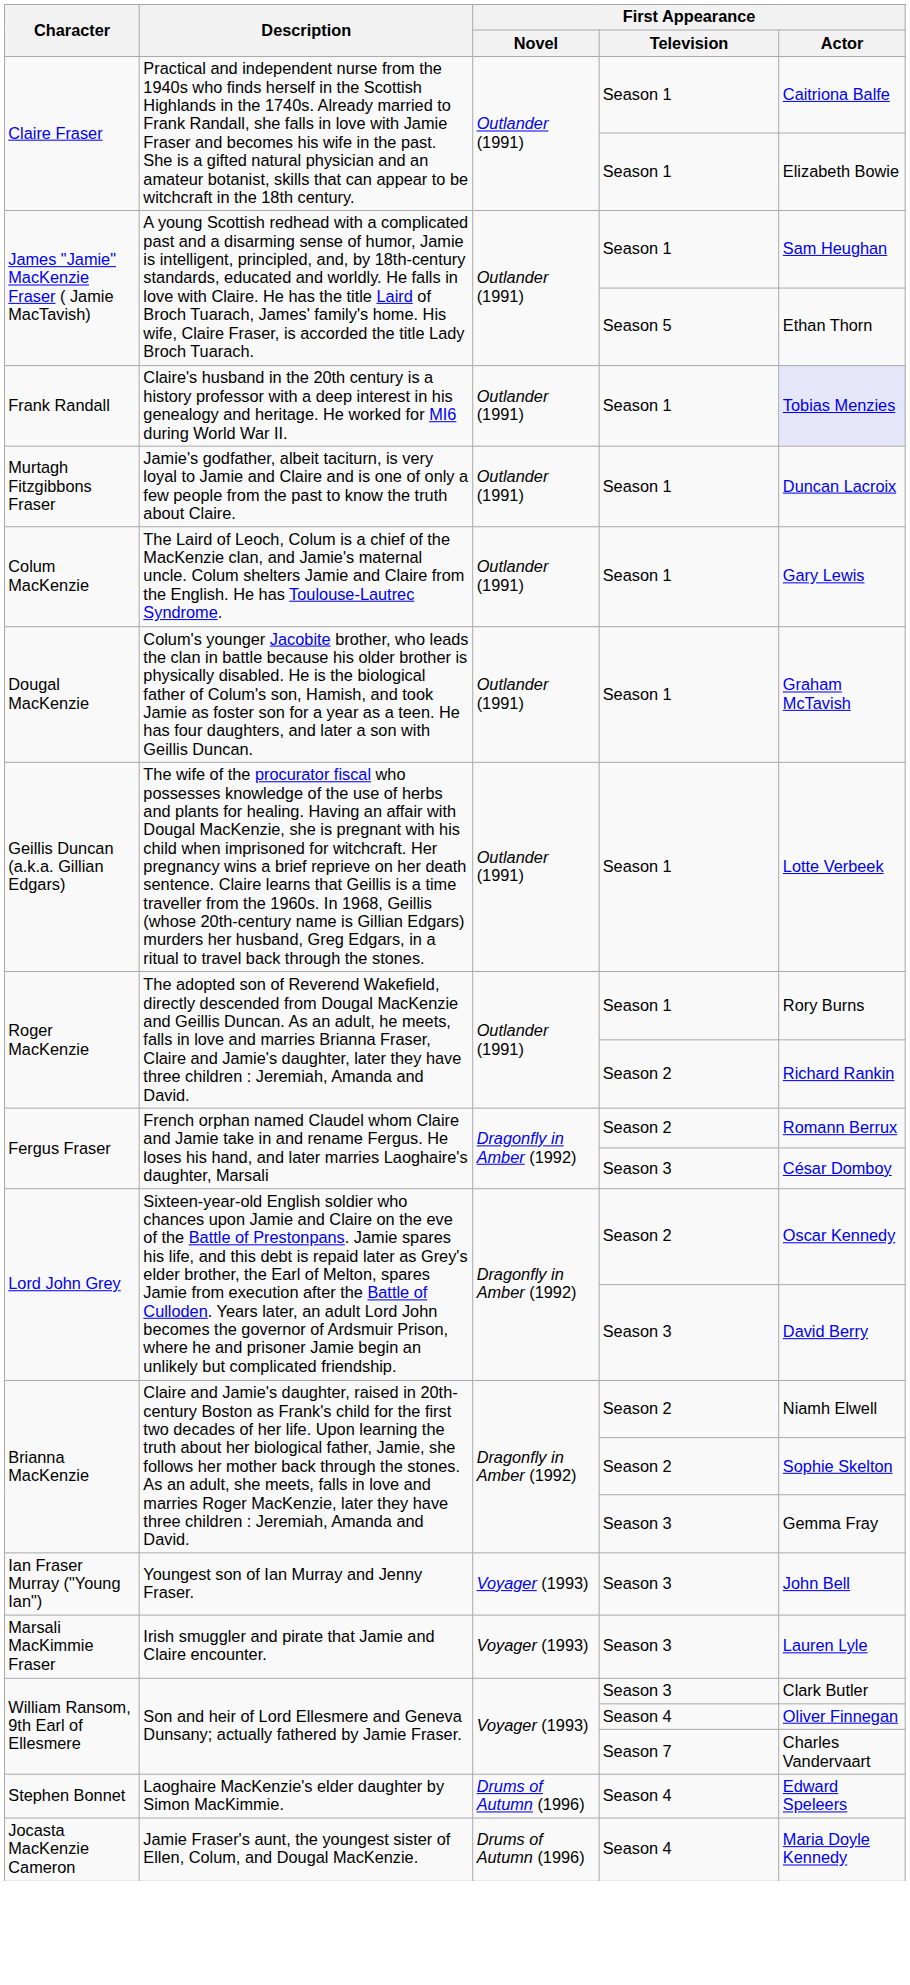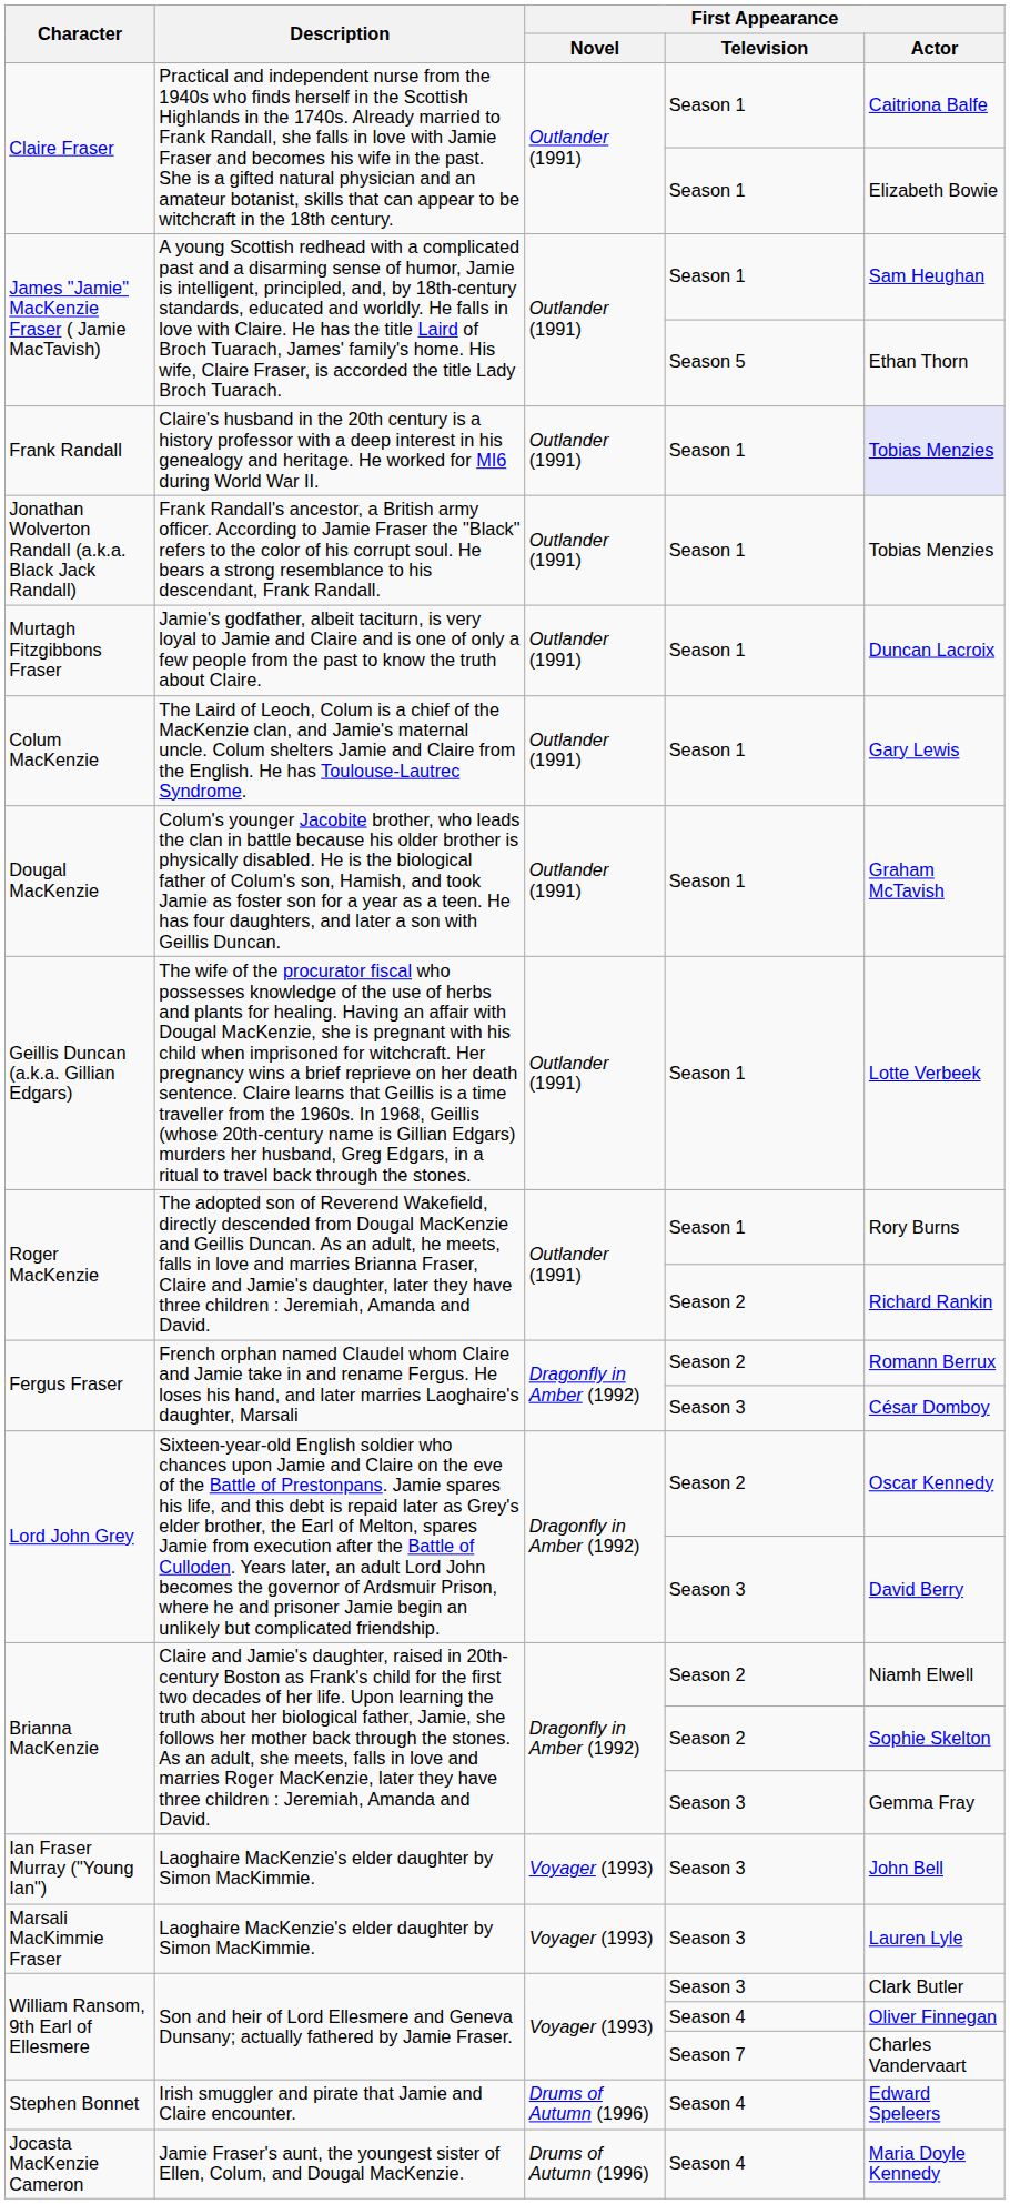 <table class="wikitable plainrowheaders" width="100%">
 <tr>
 <th rowspan="2" style="width:15%;">Character</th>
 <th rowspan="2" class="unsortable">Description</th>
 <th colspan="3">First Appearance</th>
 </tr>
 <tr>
 <th style="width:14%;">Novel</th>
 <th style="width:20%;">Television</th>
 <th style="width:14%;">Actor</th>
 </tr>
 <tr>
 <td rowspan="2"><a href='#'>Claire Fraser</a></td>
 <td rowspan="2">Practical and independent nurse from the 1940s who finds herself in the Scottish Highlands in the 1740s. Already married to Frank Randall, she falls in love with Jamie Fraser and becomes his wife in the past. She is a gifted natural physician and an amateur botanist, skills that can appear to be witchcraft in the 18th century.</td>
 <td rowspan="2"><em><a href='#'>Outlander</a></em> (1991)</td>
 <td>Season 1 </td>
 <td><a href='#'>Caitriona Balfe</a></td>
 </tr>
 <tr>
 <td>Season 1 </td>
 <td>Elizabeth Bowie </td>
 </tr>
 <tr>
 <td rowspan="2"><a href='#'>James "Jamie" MacKenzie Fraser</a> ( Jamie MacTavish)</td>
 <td rowspan="2">A young Scottish redhead with a complicated past and a disarming sense of humor, Jamie is intelligent, principled, and, by 18th-century standards, educated and worldly. He falls in love with Claire. He has the title <a href='#'>Laird</a>  of Broch  Tuarach, James' family's home. His wife, Claire Fraser, is accorded the title Lady Broch Tuarach.</td>
 <td rowspan="2"><em>Outlander</em> (1991)</td>
 <td>Season 1 </td>
 <td><a href='#'>Sam Heughan</a></td>
 </tr>
 <tr>
 <td>Season 5 </td>
 <td>Ethan Thorn </td>
 </tr>
 <tr>
 <td>Frank Randall</td>
 <td>Claire's husband in the 20th century is a history professor with a deep interest in his genealogy and heritage. He worked for <a href='#'>MI6</a> during World War II.</td>
 <td><em>Outlander</em> (1991)</td>
 <td>Season 1 </td>
 <td style="background: lavender;"><a href='#'>Tobias Menzies</a></td>
+</tr>
+<tr>
+<td>Jonathan Wolverton Randall (a.k.a. Black Jack Randall)</td>
+<td>Frank Randall's ancestor, a British army officer.  According to Jamie Fraser the "Black" refers to the color of his corrupt soul. He bears a strong resemblance to his descendant, Frank Randall.</td>
+<td><em>Outlander</em> (1991)</td>
+<td>Season 1 </td>
+<td>Tobias Menzies</td>
 </tr>
 <tr>
 <td>Murtagh Fitzgibbons Fraser</td>
 <td>Jamie's godfather, albeit taciturn, is very loyal to Jamie and Claire and is one of only a few people from the past to know the truth about Claire.</td>
 <td><em>Outlander</em> (1991)</td>
 <td>Season 1 </td>
 <td><a href='#'>Duncan Lacroix</a></td>
 </tr>
 <tr>
 <td>Colum MacKenzie</td>
 <td>The Laird of Leoch,  Colum is a chief of the MacKenzie clan, and Jamie's maternal uncle. Colum shelters Jamie and Claire from the English. He has <a href='#'>Toulouse-Lautrec Syndrome</a>.</td>
 <td><em>Outlander</em> (1991)</td>
 <td>Season 1 </td>
 <td><a href='#'>Gary Lewis</a></td>
 </tr>
 <tr>
 <td>Dougal MacKenzie</td>
 <td>Colum's younger <a href='#'>Jacobite</a> brother, who leads the clan in battle because his older brother is physically disabled. He is the biological father of Colum's son, Hamish, and took Jamie as foster son for a year as a teen. He has four daughters, and later a son with Geillis Duncan.</td>
 <td><em>Outlander</em> (1991)</td>
 <td>Season 1 </td>
 <td><a href='#'>Graham McTavish</a></td>
 </tr>
 <tr>
 <td>Geillis Duncan (a.k.a. Gillian Edgars)</td>
 <td>The wife of the <a href='#'>procurator fiscal</a> who possesses knowledge of the use of herbs and plants for healing. Having an affair with Dougal MacKenzie, she is pregnant with his child when imprisoned for witchcraft. Her pregnancy wins a brief reprieve on her death sentence. Claire learns that Geillis is a time traveller from the 1960s. In 1968, Geillis (whose 20th-century name is Gillian Edgars) murders her husband, Greg Edgars, in a ritual to travel back through the stones.</td>
 <td><em>Outlander</em> (1991)</td>
 <td>Season 1 </td>
 <td><a href='#'>Lotte Verbeek</a></td>
 </tr>
 <tr>
 <td rowspan="2">Roger MacKenzie</td>
 <td rowspan="2">The adopted son of Reverend Wakefield, directly descended from Dougal MacKenzie and Geillis Duncan. As an adult, he meets, falls in love and marries Brianna Fraser, Claire and Jamie's daughter, later they have three children : Jeremiah, Amanda and David.</td>
 <td rowspan="2"><em>Outlander</em> (1991)</td>
 <td>Season 1 </td>
 <td>Rory Burns </td>
 </tr>
 <tr>
 <td>Season 2 </td>
 <td><a href='#'>Richard Rankin</a></td>
 </tr>
 <tr>
 <td rowspan="2">Fergus Fraser</td>
 <td rowspan="2">French orphan named Claudel whom Claire and Jamie take in and rename Fergus. He loses his hand, and later marries Laoghaire's daughter, Marsali</td>
 <td rowspan="2"><em><a href='#'>Dragonfly in Amber</a></em> (1992)</td>
 <td>Season 2 </td>
 <td><a href='#'>Romann Berrux</a> </td>
 </tr>
 <tr>
 <td>Season 3 </td>
 <td><a href='#'>César Domboy</a></td>
 </tr>
 <tr>
 <td rowspan="2"><a href='#'>Lord John Grey</a></td>
 <td rowspan="2">Sixteen-year-old English soldier who chances upon Jamie and Claire on the eve of the <a href='#'>Battle of Prestonpans</a>. Jamie spares his life, and this debt is repaid later as Grey's elder brother, the Earl of Melton, spares Jamie from execution after the <a href='#'>Battle of Culloden</a>. Years later, an adult Lord John becomes the governor of Ardsmuir Prison, where he and prisoner Jamie begin an unlikely but complicated friendship.</td>
 <td rowspan="2"><em>Dragonfly in Amber</em> (1992)</td>
 <td>Season 2 </td>
 <td><a href='#'>Oscar Kennedy</a> </td>
 </tr>
 <tr>
 <td>Season 3 </td>
 <td><a href='#'>David Berry</a></td>
 </tr>
 <tr>
 <td rowspan="3">Brianna MacKenzie</td>
 <td rowspan="3">Claire and Jamie's daughter, raised in 20th-century Boston as Frank's child for the first two decades of her life. Upon learning the truth about her biological father, Jamie, she follows her mother back through the stones. As an adult, she meets, falls in love and marries Roger MacKenzie, later they have three children : Jeremiah, Amanda and David.</td>
 <td rowspan="3"><em>Dragonfly in Amber</em> (1992)</td>
 <td>Season 2 </td>
 <td>Niamh Elwell </td>
 </tr>
 <tr>
 <td>Season 2  </td>
 <td><a href='#'>Sophie Skelton</a></td>
 </tr>
 <tr>
 <td>Season 3 </td>
 <td>Gemma Fray </td>
 </tr>
 <tr>
 <td>Ian Fraser Murray ("Young Ian")</td>
-<td>Youngest son of Ian Murray and Jenny Fraser.</td>
+<td>Laoghaire MacKenzie's elder daughter by Simon MacKimmie.</td>
 <td><em><a href='#'>Voyager</a></em> (1993)</td>
 <td>Season 3 </td>
 <td><a href='#'>John Bell</a></td>
 </tr>
 <tr>
 <td>Marsali MacKimmie Fraser</td>
-<td>Irish smuggler and pirate that Jamie and Claire encounter.</td>
+<td>Laoghaire MacKenzie's elder daughter by Simon MacKimmie.</td>
 <td><em>Voyager</em> (1993)</td>
 <td>Season 3 </td>
 <td><a href='#'>Lauren Lyle</a></td>
 </tr>
 <tr>
 <td rowspan="3">William Ransom, 9th Earl of Ellesmere</td>
 <td rowspan="3">Son and heir of Lord Ellesmere and Geneva Dunsany; actually fathered by Jamie Fraser.</td>
 <td rowspan="3"><em>Voyager</em> (1993)</td>
 <td>Season 3 </td>
 <td>Clark Butler</td>
 </tr>
 <tr>
 <td>Season 4 </td>
 <td><a href='#'>Oliver Finnegan</a></td>
 </tr>
 <tr>
 <td>Season 7 </td>
 <td>Charles Vandervaart</td>
 </tr>
 <tr>
 <td>Stephen Bonnet</td>
-<td>Laoghaire MacKenzie's elder daughter by Simon MacKimmie.</td>
+<td>Irish smuggler and pirate that Jamie and Claire encounter.</td>
 <td><em><a href='#'>Drums of Autumn</a></em> (1996)</td>
 <td>Season 4 </td>
 <td><a href='#'>Edward Speleers</a></td>
 </tr>
 <tr>
 <td>Jocasta MacKenzie Cameron</td>
 <td>Jamie Fraser's aunt, the youngest sister of Ellen, Colum, and Dougal MacKenzie.</td>
 <td><em>Drums of Autumn</em> (1996)</td>
 <td>Season 4 </td>
 <td><a href='#'>Maria Doyle Kennedy</a></td>
 </tr>
 </table>
